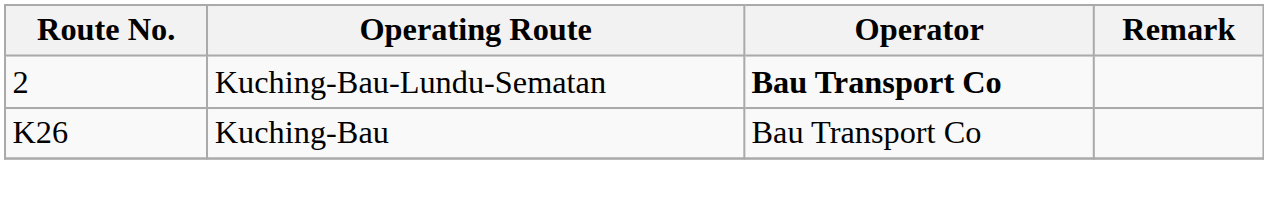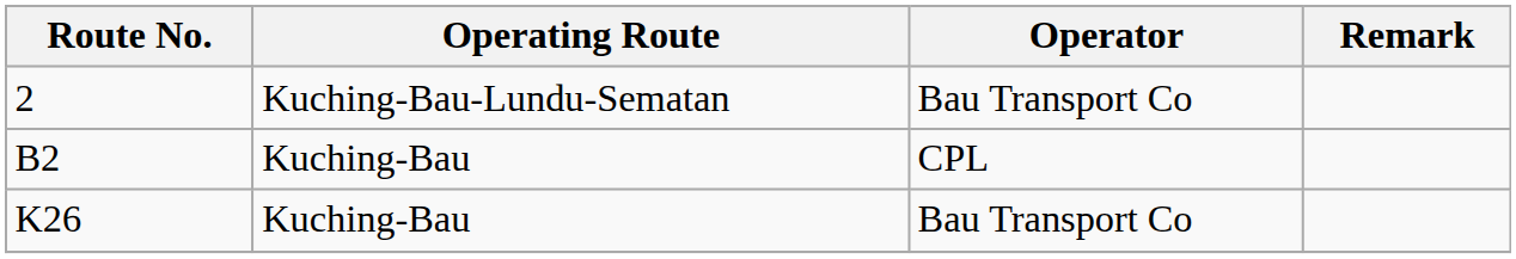 <table class="wikitable"  style="width:100%; margin:auto;">
 <tr>
 <th>Route No.</th>
 <th>Operating Route</th>
 <th>Operator</th>
 <th>Remark</th>
 </tr>
 <tr>
 <td>2</td>
 <td>Kuching-Bau-Lundu-Sematan</td>
-<td><strong>Bau Transport Co</strong></td>
+<td>Bau Transport Co</td>
+<td></td>
+</tr>
+<tr>
+<td>B2</td>
+<td>Kuching-Bau</td>
+<td>CPL</td>
 <td></td>
 </tr>
 <tr>
 <td>K26</td>
 <td>Kuching-Bau</td>
 <td>Bau Transport Co</td>
 <td></td>
 </tr>
 <tr>
 </tr>
 </table>
